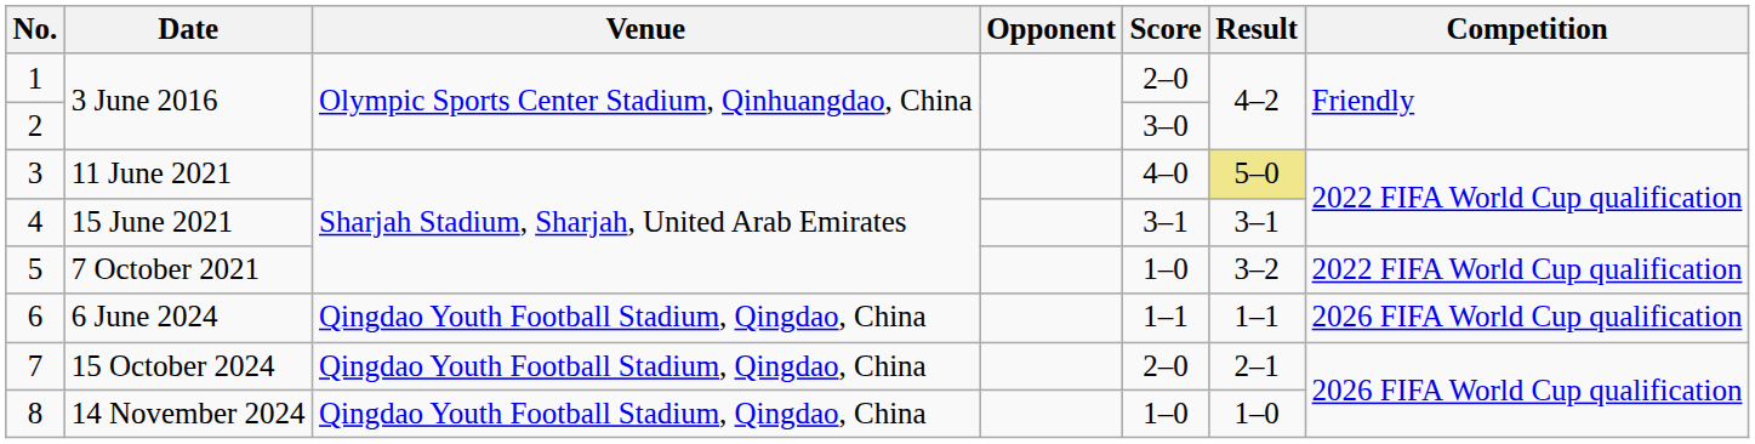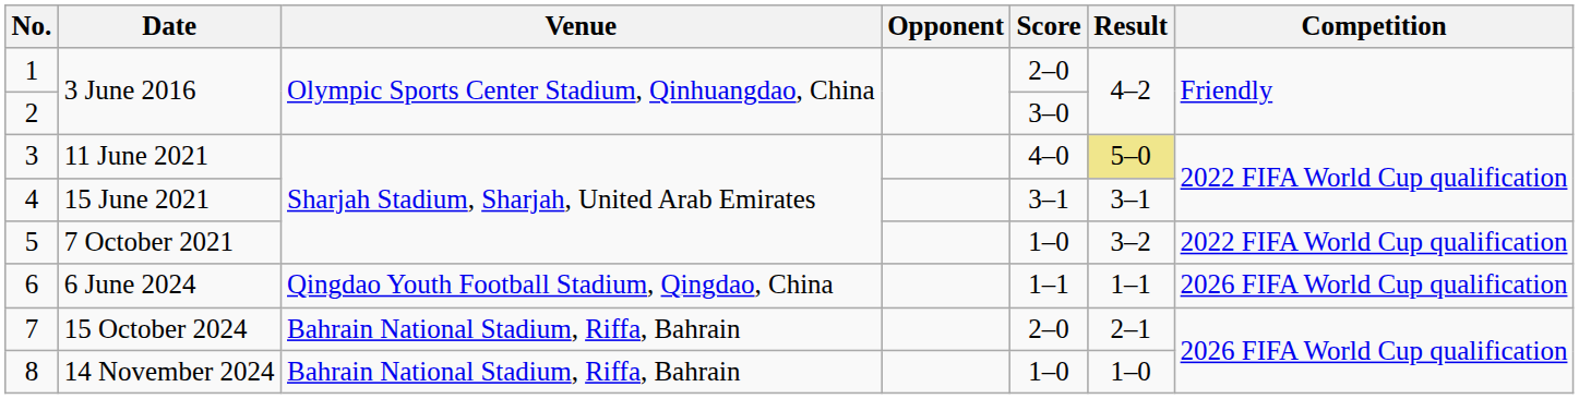 <table class="wikitable sortable">
 <tr>
 <th scope="col">No.</th>
 <th scope="col">Date</th>
 <th scope="col">Venue</th>
 <th scope="col">Opponent</th>
 <th scope="col">Score</th>
 <th scope="col">Result</th>
 <th scope="col">Competition</th>
 </tr>
 <tr>
 <td align="center">1</td>
 <td rowspan="2">3 June 2016</td>
 <td rowspan="2"><a href='#'>Olympic Sports Center Stadium</a>, <a href='#'>Qinhuangdao</a>, China</td>
 <td rowspan="2"></td>
 <td align="center">2–0</td>
 <td rowspan="2" align="center">4–2</td>
 <td rowspan="2"><a href='#'>Friendly</a></td>
 </tr>
 <tr>
 <td align="center">2</td>
 <td align="center">3–0</td>
 </tr>
 <tr>
 <td align="center">3</td>
 <td>11 June 2021</td>
 <td rowspan="3"><a href='#'>Sharjah Stadium</a>, <a href='#'>Sharjah</a>, United Arab Emirates</td>
 <td></td>
 <td align="center">4–0</td>
 <td align="center" style="background: khaki;">5–0</td>
 <td rowspan="2"><a href='#'>2022 FIFA World Cup qualification</a></td>
 </tr>
 <tr>
 <td align="center">4</td>
 <td>15 June 2021</td>
 <td></td>
 <td align="center">3–1</td>
 <td align="center">3–1</td>
 </tr>
 <tr>
 <td align="center">5</td>
 <td>7 October 2021</td>
 <td></td>
 <td align="center">1–0</td>
 <td align="center">3–2</td>
 <td><a href='#'>2022 FIFA World Cup qualification</a></td>
 </tr>
 <tr>
 <td align="center">6</td>
 <td>6 June 2024</td>
 <td><a href='#'>Qingdao Youth Football Stadium</a>, <a href='#'>Qingdao</a>, China</td>
 <td></td>
 <td align=center>1–1</td>
 <td align=center>1–1</td>
 <td><a href='#'>2026 FIFA World Cup qualification</a></td>
 </tr>
 <tr>
 <td align="center">7</td>
 <td>15 October 2024</td>
-<td><a href='#'>Qingdao Youth Football Stadium</a>, <a href='#'>Qingdao</a>, China</td>
+<td><a href='#'>Bahrain National Stadium</a>, <a href='#'>Riffa</a>, Bahrain</td>
 <td></td>
 <td align=center>2–0</td>
 <td align=center>2–1</td>
 <td rowspan=2><a href='#'>2026 FIFA World Cup qualification</a></td>
 </tr>
 <tr>
 <td align="center">8</td>
 <td>14 November 2024</td>
-<td><a href='#'>Qingdao Youth Football Stadium</a>, <a href='#'>Qingdao</a>, China</td>
+<td><a href='#'>Bahrain National Stadium</a>, <a href='#'>Riffa</a>, Bahrain</td>
 <td></td>
 <td align=center>1–0</td>
 <td align=center>1–0</td>
 </tr>
 </table>
